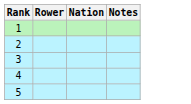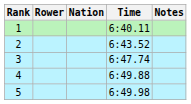 <table class="wikitable sortable" style="text-align:center">
 <tr>
 <th>Rank</th>
 <th>Rower</th>
 <th>Nation</th>
+<th>Time</th>
 <th>Notes</th>
 </tr>
 <tr bgcolor=bbf3bb>
 <td>1</td>
 <td align=left data-sort-value="Crois, Dirk"></td>
 <td align=left></td>
+<td>6:40.11</td>
 <td></td>
 </tr>
 <tr bgcolor=bbf3ff>
 <td>2</td>
 <td align=left data-sort-value="Esposito, Francesco"></td>
 <td align=left></td>
+<td>6:43.52</td>
 <td></td>
 </tr>
 <tr bgcolor=bbf3ff>
 <td>3</td>
 <td align=left data-sort-value="Karppinen, Reima"></td>
 <td align=left></td>
+<td>6:47.74</td>
 <td></td>
 </tr>
 <tr bgcolor=bbf3ff>
 <td>4</td>
 <td align=left data-sort-value="MacGowan, Peter"></td>
 <td align=left></td>
+<td>6:49.88</td>
 <td></td>
 </tr>
 <tr bgcolor=bbf3ff>
 <td>5</td>
 <td align=left data-sort-value="Pančić, Zoran"></td>
 <td align=left></td>
+<td>6:49.98</td>
 <td></td>
 </tr>
 </table>
